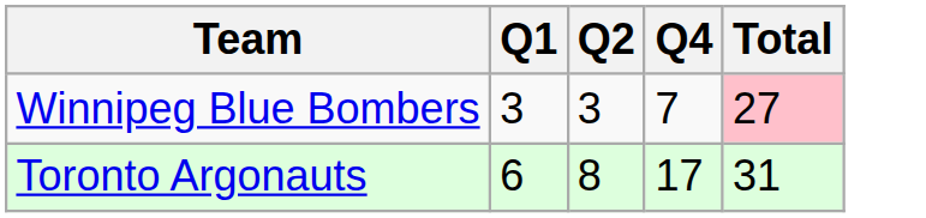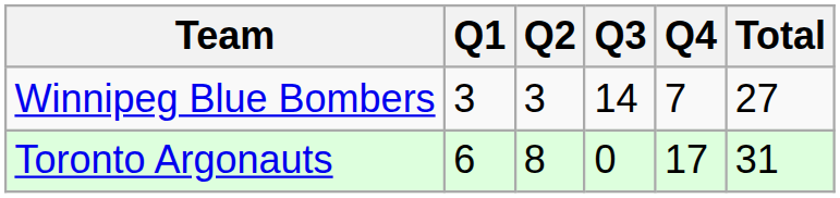 <table class="wikitable">
 <tr>
 <th>Team</th>
 <th>Q1</th>
 <th>Q2</th>
+<th>Q3</th>
 <th>Q4</th>
 <th>Total</th>
 </tr>
 <tr>
 <td><a href='#'>Winnipeg Blue Bombers</a></td>
 <td>3</td>
 <td>3</td>
+<td>14</td>
 <td>7</td>
-<td style="background: pink;">27</td>
+<td>27</td>
 </tr>
 <tr style="background-color:#DDFFDD">
 <td><a href='#'>Toronto Argonauts</a></td>
 <td>6</td>
 <td>8</td>
+<td>0</td>
 <td>17</td>
 <td>31</td>
 </tr>
 </table>
